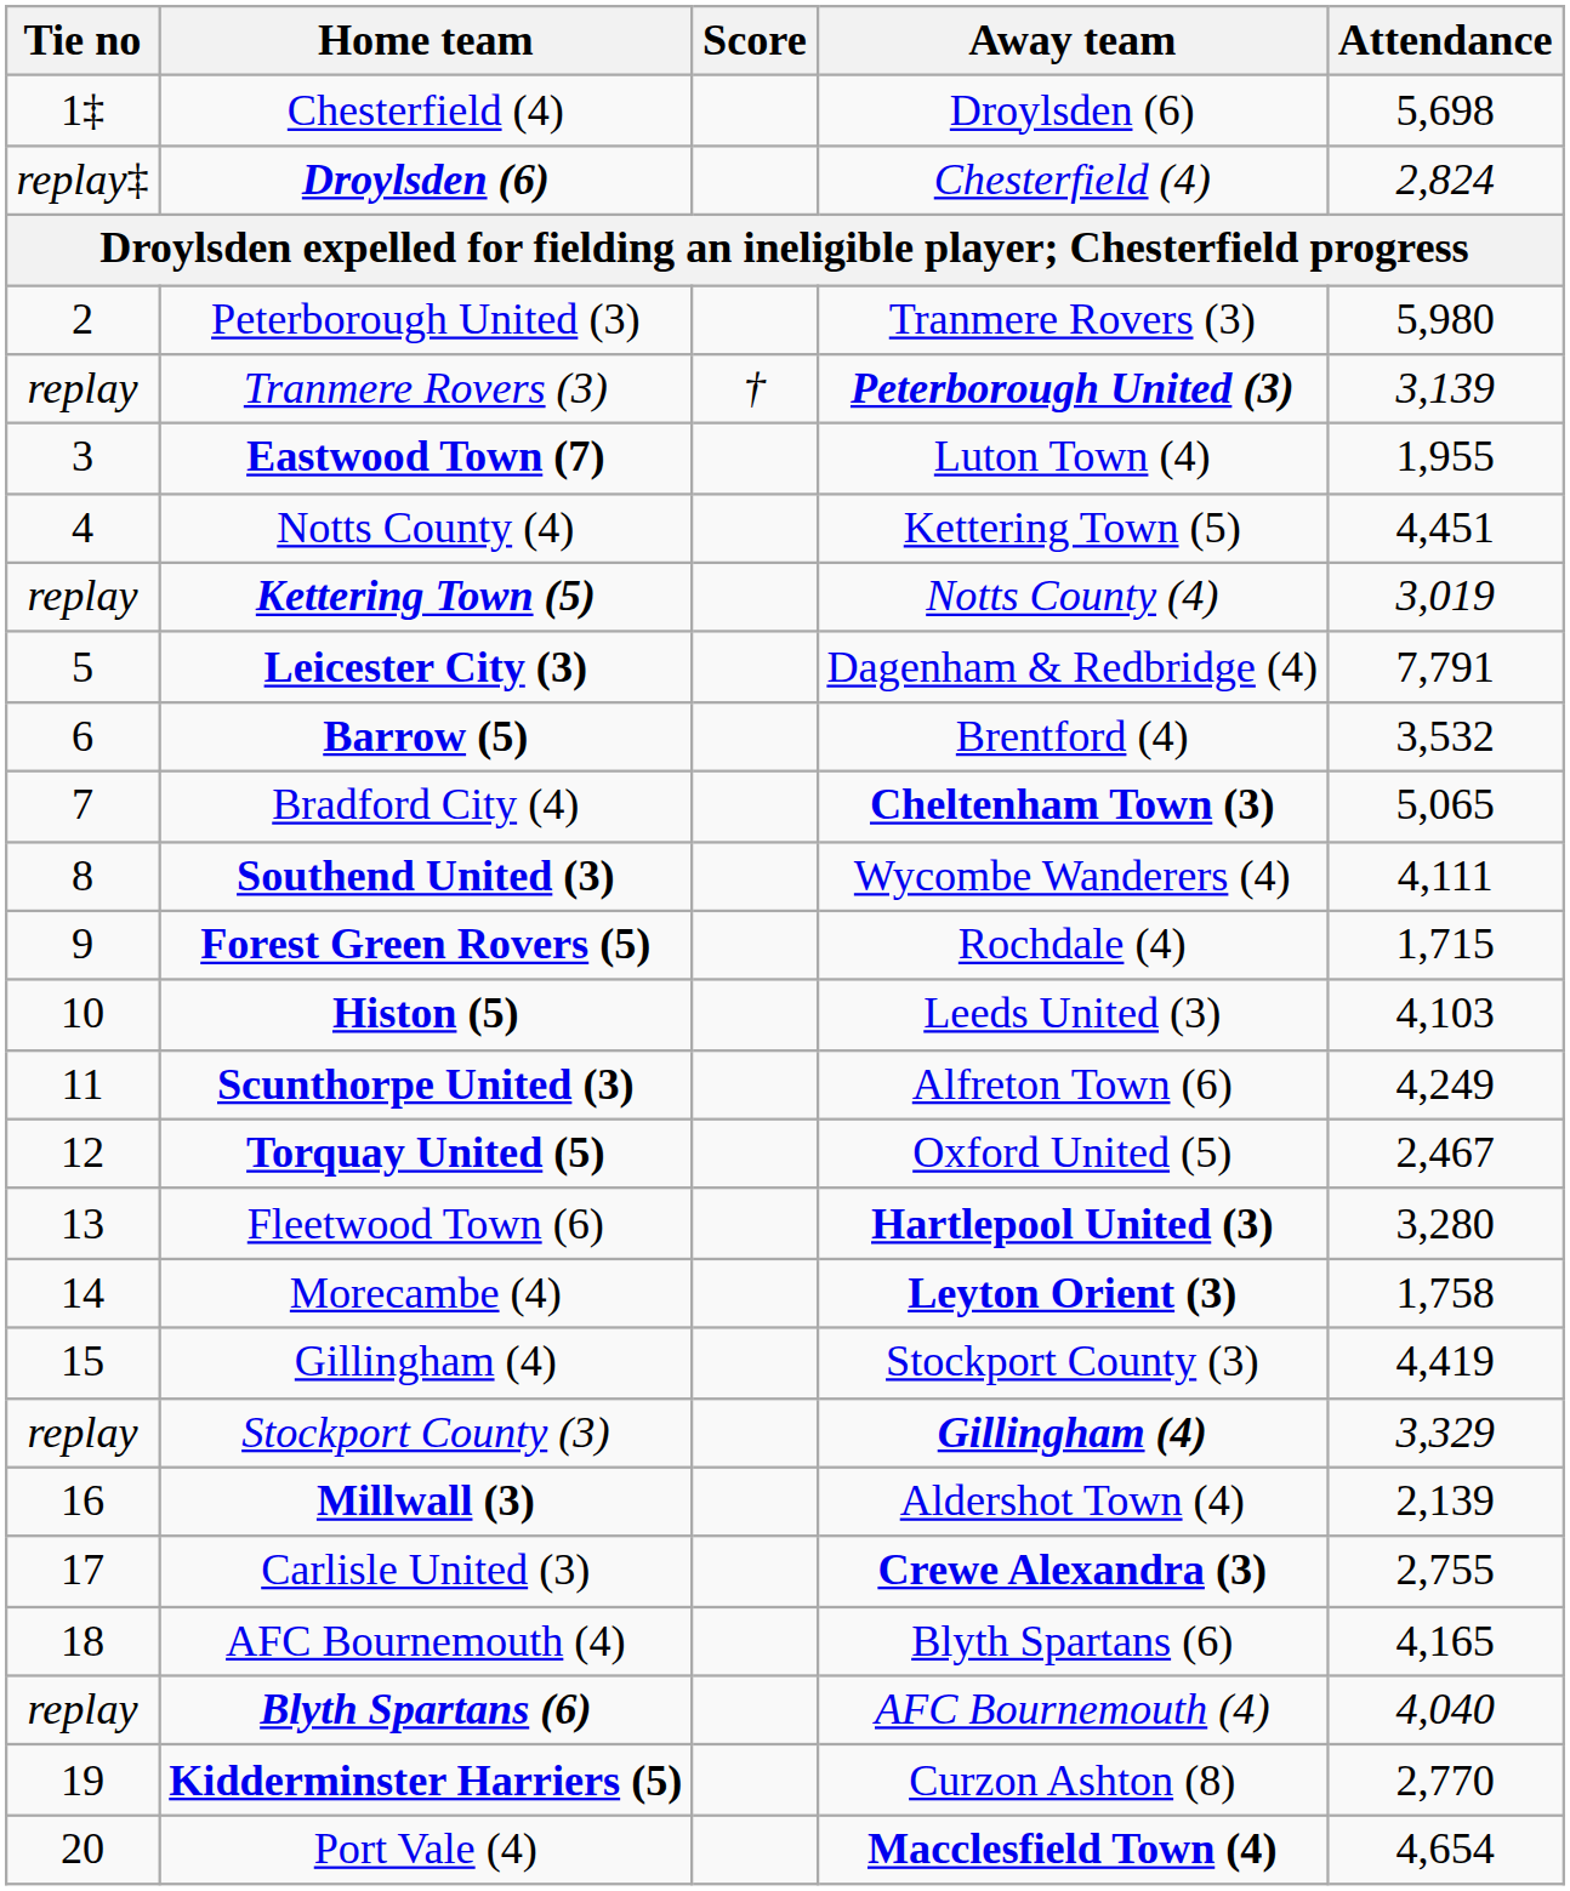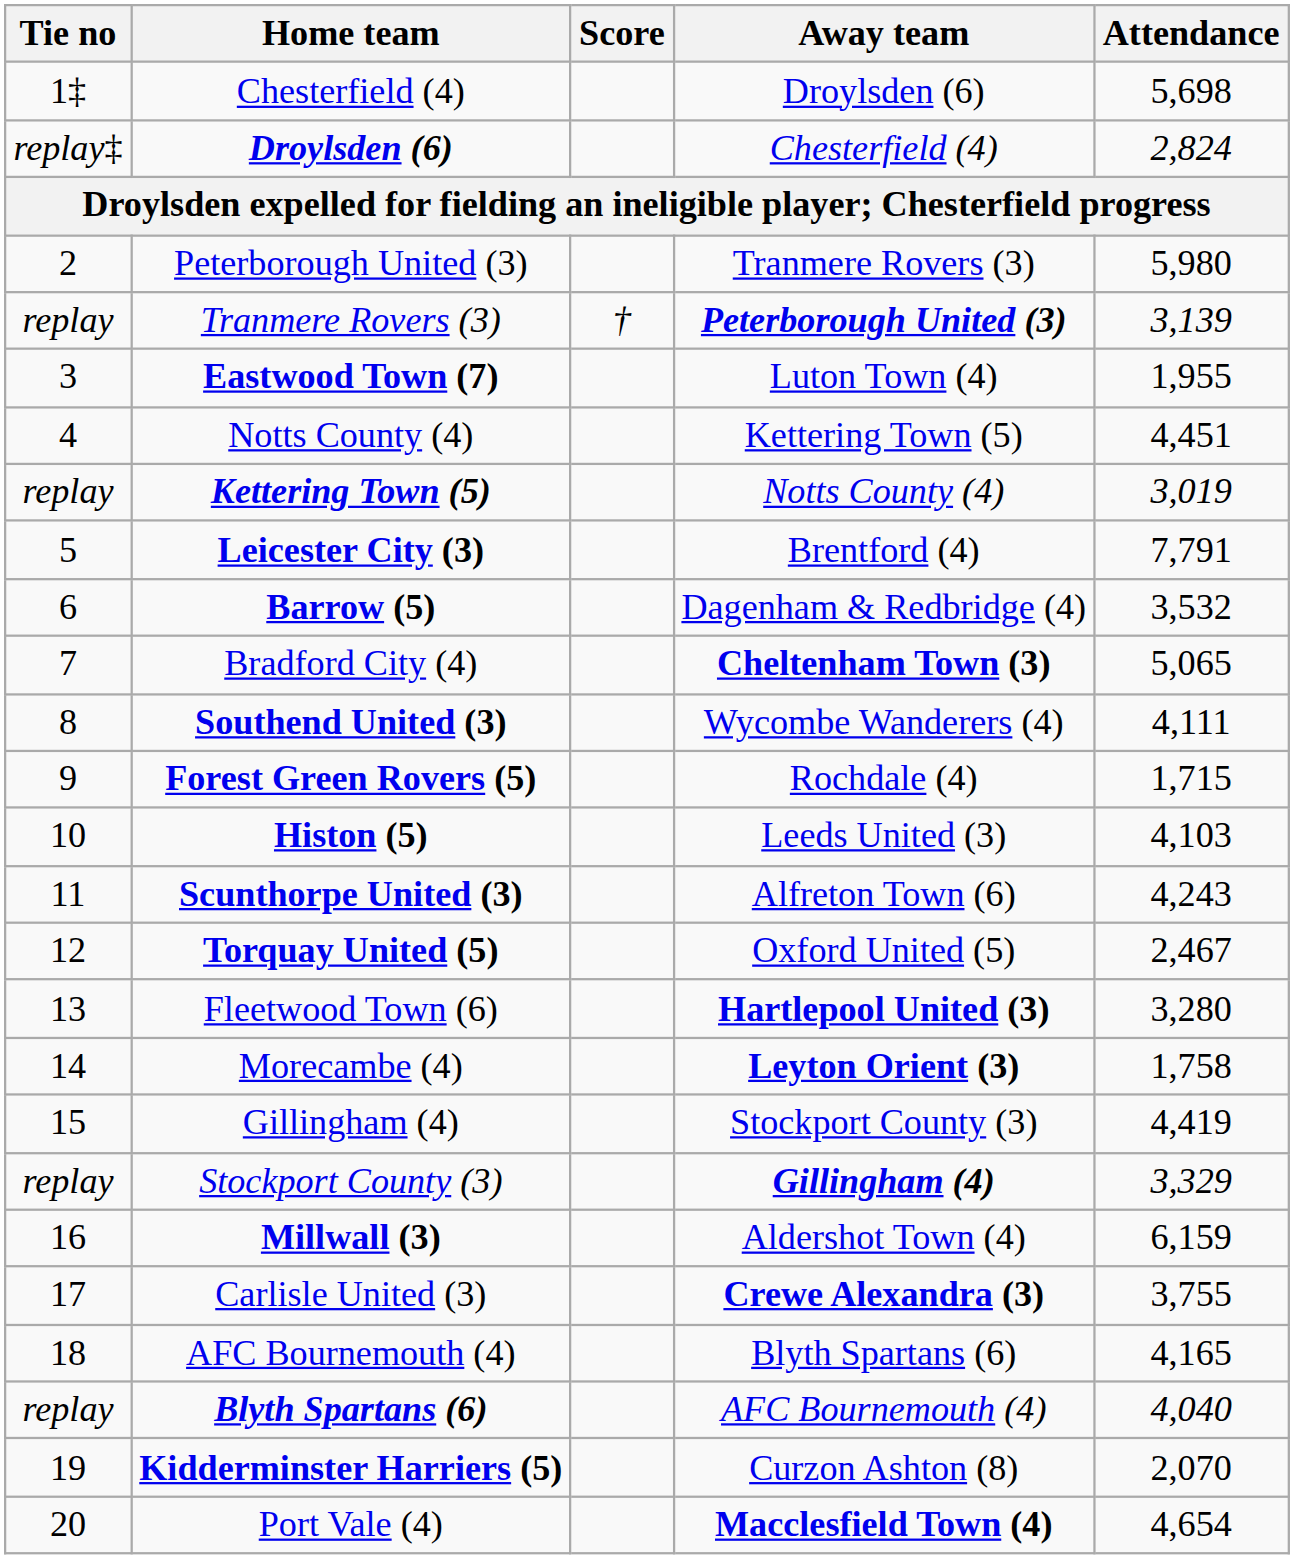 <table class="wikitable" style="text-align: center">
 <tr>
 <th>Tie no</th>
 <th>Home team</th>
 <th>Score</th>
 <th>Away team</th>
 <th>Attendance</th>
 </tr>
 <tr>
 <td>1‡</td>
 <td><a href='#'>Chesterfield</a> (4)</td>
 <td></td>
 <td><a href='#'>Droylsden</a> (6)</td>
 <td>5,698</td>
 </tr>
 <tr>
 <td><em>replay</em>‡</td>
 <td><strong><em><a href='#'>Droylsden</a> (6)</em></strong></td>
 <td><em></em></td>
 <td><em><a href='#'>Chesterfield</a> (4)</em></td>
 <td><em>2,824</em></td>
 </tr>
 <tr>
 <th colspan=5>Droylsden expelled for fielding an ineligible player; Chesterfield progress</th>
 </tr>
 <tr>
 <td>2</td>
 <td><a href='#'>Peterborough United</a> (3)</td>
 <td></td>
 <td><a href='#'>Tranmere Rovers</a> (3)</td>
 <td>5,980</td>
 </tr>
 <tr>
 <td><em>replay</em></td>
 <td><em><a href='#'>Tranmere Rovers</a> (3)</em></td>
 <td><em>†</em></td>
 <td><strong><em><a href='#'>Peterborough United</a> (3)</em></strong></td>
 <td><em>3,139</em></td>
 </tr>
 <tr>
 <td>3</td>
 <td><strong><a href='#'>Eastwood Town</a> (7)</strong></td>
 <td></td>
 <td><a href='#'>Luton Town</a> (4)</td>
 <td>1,955</td>
 </tr>
 <tr>
 <td>4</td>
 <td><a href='#'>Notts County</a> (4)</td>
 <td></td>
 <td><a href='#'>Kettering Town</a> (5)</td>
 <td>4,451</td>
 </tr>
 <tr>
 <td><em>replay</em></td>
 <td><strong><em><a href='#'>Kettering Town</a> (5)</em></strong></td>
 <td><em></em></td>
 <td><em><a href='#'>Notts County</a> (4)</em></td>
 <td><em>3,019</em></td>
 </tr>
 <tr>
 <td>5</td>
 <td><strong><a href='#'>Leicester City</a> (3)</strong></td>
 <td></td>
-<td><a href='#'>Dagenham & Redbridge</a> (4)</td>
+<td><a href='#'>Brentford</a> (4)</td>
 <td>7,791</td>
 </tr>
 <tr>
 <td>6</td>
 <td><strong><a href='#'>Barrow</a> (5)</strong></td>
 <td></td>
-<td><a href='#'>Brentford</a> (4)</td>
+<td><a href='#'>Dagenham & Redbridge</a> (4)</td>
 <td>3,532</td>
 </tr>
 <tr>
 <td>7</td>
 <td><a href='#'>Bradford City</a> (4)</td>
 <td></td>
 <td><strong><a href='#'>Cheltenham Town</a> (3)</strong></td>
 <td>5,065</td>
 </tr>
 <tr>
 <td>8</td>
 <td><strong><a href='#'>Southend United</a> (3)</strong></td>
 <td></td>
 <td><a href='#'>Wycombe Wanderers</a> (4)</td>
 <td>4,111</td>
 </tr>
 <tr>
 <td>9</td>
 <td><strong><a href='#'>Forest Green Rovers</a> (5)</strong></td>
 <td></td>
 <td><a href='#'>Rochdale</a> (4)</td>
 <td>1,715</td>
 </tr>
 <tr>
 <td>10</td>
 <td><strong><a href='#'>Histon</a> (5)</strong></td>
 <td></td>
 <td><a href='#'>Leeds United</a> (3)</td>
 <td>4,103</td>
 </tr>
 <tr>
 <td>11</td>
 <td><strong><a href='#'>Scunthorpe United</a> (3)</strong></td>
 <td></td>
 <td><a href='#'>Alfreton Town</a> (6)</td>
-<td>4,249</td>
+<td>4,243</td>
 </tr>
 <tr>
 <td>12</td>
 <td><strong><a href='#'>Torquay United</a> (5)</strong></td>
 <td></td>
 <td><a href='#'>Oxford United</a> (5)</td>
 <td>2,467</td>
 </tr>
 <tr>
 <td>13</td>
 <td><a href='#'>Fleetwood Town</a> (6)</td>
 <td></td>
 <td><strong><a href='#'>Hartlepool United</a> (3)</strong></td>
 <td>3,280</td>
 </tr>
 <tr>
 <td>14</td>
 <td><a href='#'>Morecambe</a> (4)</td>
 <td></td>
 <td><strong><a href='#'>Leyton Orient</a> (3)</strong></td>
 <td>1,758</td>
 </tr>
 <tr>
 <td>15</td>
 <td><a href='#'>Gillingham</a> (4)</td>
 <td></td>
 <td><a href='#'>Stockport County</a> (3)</td>
 <td>4,419</td>
 </tr>
 <tr>
 <td><em>replay</em></td>
 <td><em><a href='#'>Stockport County</a> (3)</em></td>
 <td><em></em></td>
 <td><strong><em><a href='#'>Gillingham</a> (4)</em></strong></td>
 <td><em>3,329</em></td>
 </tr>
 <tr>
 <td>16</td>
 <td><strong><a href='#'>Millwall</a> (3)</strong></td>
 <td></td>
 <td><a href='#'>Aldershot Town</a> (4)</td>
-<td>2,139</td>
+<td>6,159</td>
 </tr>
 <tr>
 <td>17</td>
 <td><a href='#'>Carlisle United</a> (3)</td>
 <td></td>
 <td><strong><a href='#'>Crewe Alexandra</a> (3)</strong></td>
-<td>2,755</td>
+<td>3,755</td>
 </tr>
 <tr>
 <td>18</td>
 <td><a href='#'>AFC Bournemouth</a> (4)</td>
 <td></td>
 <td><a href='#'>Blyth Spartans</a> (6)</td>
 <td>4,165</td>
 </tr>
 <tr>
 <td><em>replay</em></td>
 <td><strong><em><a href='#'>Blyth Spartans</a> (6)</em></strong></td>
 <td><em></em></td>
 <td><em><a href='#'>AFC Bournemouth</a> (4)</em></td>
 <td><em>4,040</em></td>
 </tr>
 <tr>
 <td>19</td>
 <td><strong><a href='#'>Kidderminster Harriers</a> (5)</strong></td>
 <td></td>
 <td><a href='#'>Curzon Ashton</a> (8)</td>
-<td>2,770</td>
+<td>2,070</td>
 </tr>
 <tr>
 <td>20</td>
 <td><a href='#'>Port Vale</a> (4)</td>
 <td></td>
 <td><strong><a href='#'>Macclesfield Town</a> (4)</strong></td>
 <td>4,654</td>
 </tr>
 </table>
